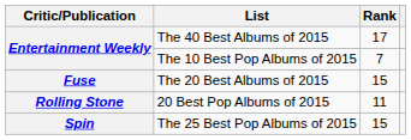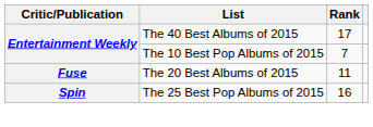 <table class="wikitable plainrowheaders sortable">
 <tr>
 <th>Critic/Publication</th>
 <th scope="col" class="unsortable">List</th>
 <th data-sort-type="number">Rank</th>
 <th scope="col" class="unsortable"></th>
 </tr>
 <tr Ad>
 <th scope="row" rowspan="2"><em><a href='#'>Entertainment Weekly</a></em></th>
 <td>The 40 Best Albums of 2015</td>
 <td align=center>17</td>
 <td></td>
 </tr>
 <tr Ad>
 <td>The 10 Best Pop Albums of 2015</td>
 <td align=center>7</td>
 <td></td>
 </tr>
 <tr Ad>
 <th scope="row"><em><a href='#'>Fuse</a></em></th>
 <td>The 20 Best Albums of 2015</td>
-<td align=center>15</td>
-<td></td>
-</tr>
-<tr Ad>
-<th scope="row"><em><a href='#'>Rolling Stone</a></em></th>
-<td>20 Best Pop Albums of 2015</td>
 <td align=center>11</td>
 <td></td>
 </tr>
 <tr Ad>
 <th scope="row"><em><a href='#'>Spin</a></em></th>
 <td>The 25 Best Pop Albums of 2015</td>
-<td align=center>15</td>
+<td align=center>16</td>
 <td></td>
 </tr>
 </table>
